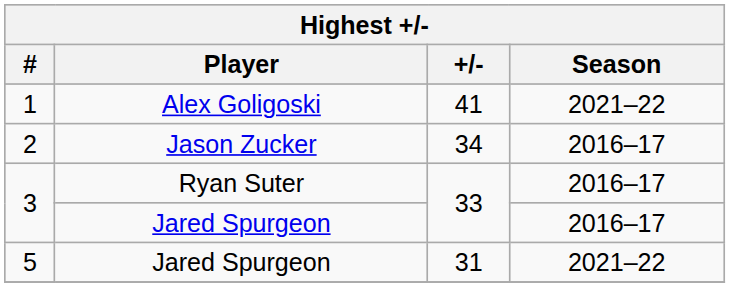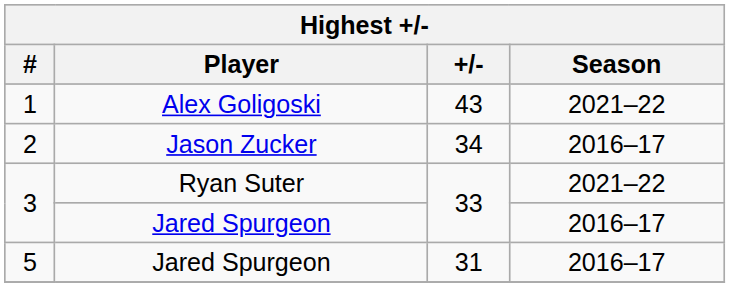 <table class="wikitable" style="text-align: center; font-size: 95%" width="70%">
 <tr>
 <th colspan="4">Highest +/-</th>
 </tr>
 <tr>
 <th>#</th>
 <th>Player</th>
 <th>+/-</th>
 <th>Season</th>
 </tr>
 <tr>
 <td>1</td>
 <td><a href='#'>Alex Goligoski</a></td>
-<td>41</td>
+<td>43</td>
 <td>2021–22</td>
 </tr>
 <tr>
 <td>2</td>
 <td><a href='#'>Jason Zucker</a></td>
 <td>34</td>
 <td>2016–17</td>
 </tr>
 <tr>
 <td rowspan="2">3</td>
 <td>Ryan Suter</td>
 <td rowspan="2">33</td>
-<td>2016–17</td>
+<td>2021–22</td>
 </tr>
 <tr>
 <td><a href='#'>Jared Spurgeon</a></td>
 <td>2016–17</td>
 </tr>
 <tr>
 <td>5</td>
 <td>Jared Spurgeon</td>
 <td>31</td>
-<td>2021–22</td>
+<td>2016–17</td>
 </tr>
 <tr>
 </tr>
 </table>
